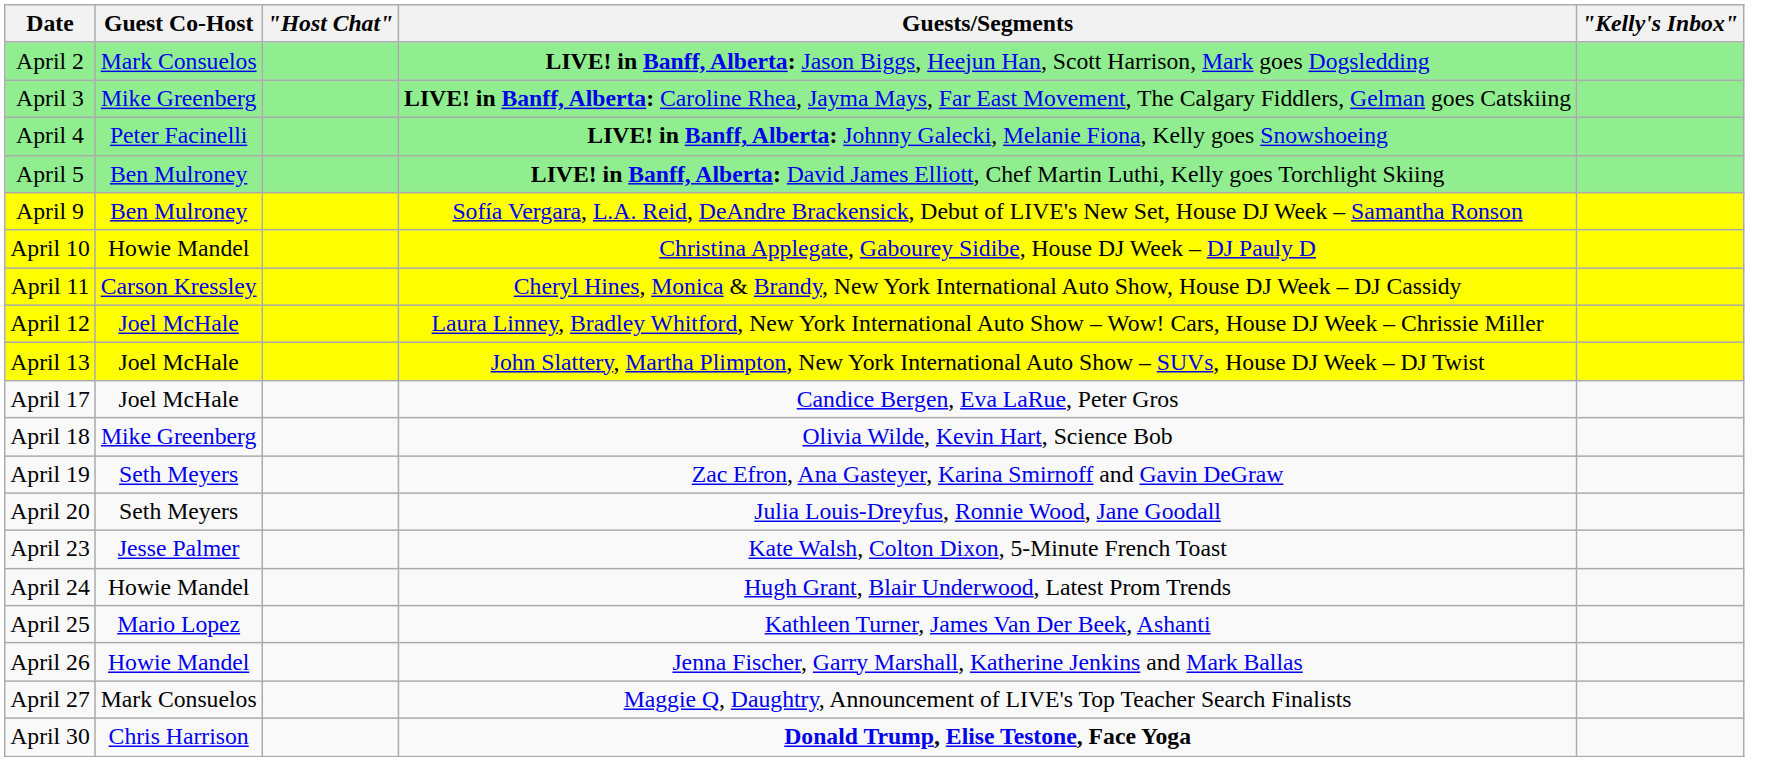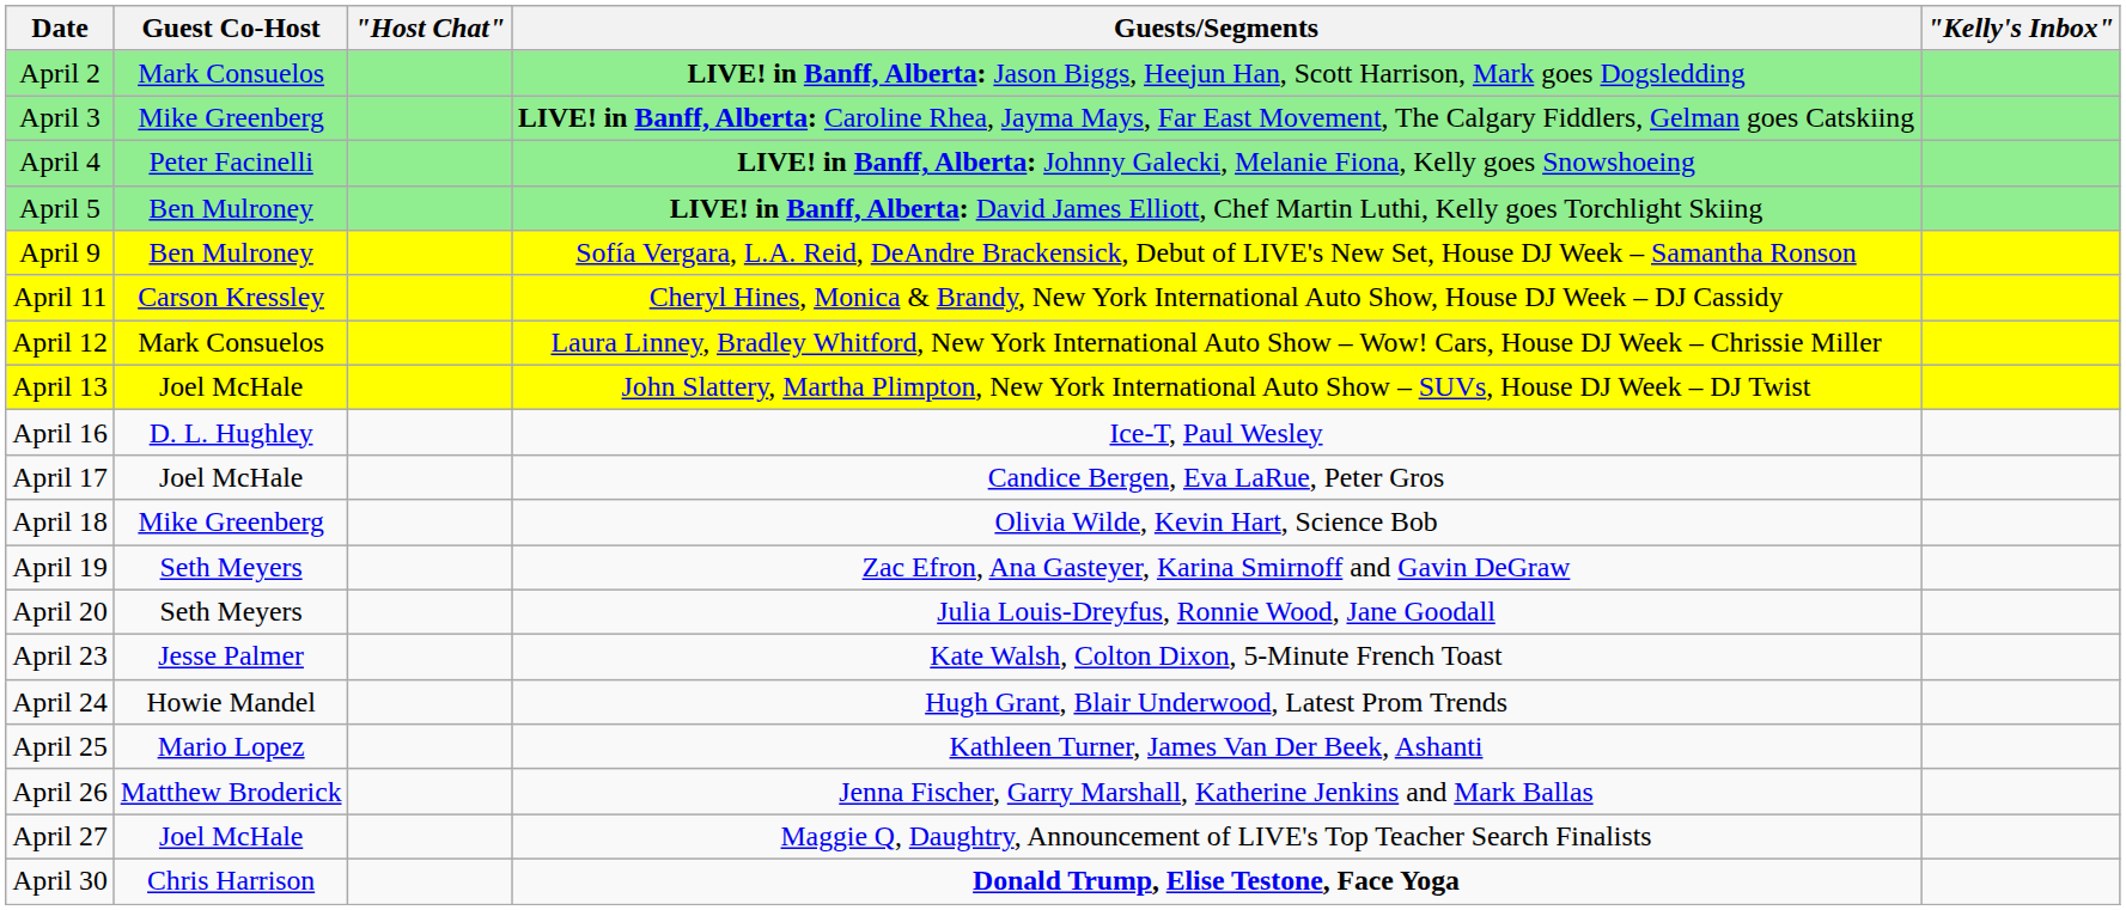 <table class="wikitable sortable" style="text-align:center;">
 <tr>
 <th>Date</th>
 <th>Guest Co-Host</th>
 <th><em>"Host Chat"</em></th>
 <th>Guests/Segments</th>
 <th><em>"Kelly's Inbox"</em></th>
 </tr>
 <tr style="background:lightgreen;">
 <td>April 2</td>
 <td><a href='#'>Mark Consuelos</a></td>
 <td></td>
 <td><strong>LIVE! in <a href='#'>Banff, Alberta</a>:</strong> <a href='#'>Jason Biggs</a>, <a href='#'>Heejun Han</a>, Scott Harrison, <a href='#'>Mark</a> goes <a href='#'>Dogsledding</a></td>
 <td></td>
 </tr>
 <tr style="background:lightgreen;">
 <td>April 3</td>
 <td><a href='#'>Mike Greenberg</a></td>
 <td></td>
 <td><strong>LIVE! in <a href='#'>Banff, Alberta</a>:</strong> <a href='#'>Caroline Rhea</a>, <a href='#'>Jayma Mays</a>, <a href='#'>Far East Movement</a>, The Calgary Fiddlers, <a href='#'>Gelman</a> goes Catskiing</td>
 <td></td>
 </tr>
 <tr style="background:lightgreen;">
 <td>April 4</td>
 <td><a href='#'>Peter Facinelli</a></td>
 <td></td>
 <td><strong>LIVE! in <a href='#'>Banff, Alberta</a>:</strong> <a href='#'>Johnny Galecki</a>, <a href='#'>Melanie Fiona</a>, Kelly goes <a href='#'>Snowshoeing</a></td>
 <td></td>
 </tr>
 <tr style="background:lightgreen;">
 <td>April 5</td>
 <td><a href='#'>Ben Mulroney</a></td>
 <td></td>
 <td><strong>LIVE! in <a href='#'>Banff, Alberta</a>:</strong> <a href='#'>David James Elliott</a>, Chef Martin Luthi, Kelly goes Torchlight Skiing</td>
 <td></td>
 </tr>
 <tr style="background:yellow;">
 <td>April 9</td>
 <td><a href='#'>Ben Mulroney</a></td>
 <td></td>
 <td><a href='#'>Sofía Vergara</a>, <a href='#'>L.A. Reid</a>, <a href='#'>DeAndre Brackensick</a>, Debut of LIVE's New Set, House DJ Week – <a href='#'>Samantha Ronson</a></td>
 <td></td>
 </tr>
 <tr style="background:yellow;">
-<td>April 10</td>
-<td>Howie Mandel</td>
-<td></td>
-<td><a href='#'>Christina Applegate</a>, <a href='#'>Gabourey Sidibe</a>, House DJ Week – <a href='#'>DJ Pauly D</a></td>
-<td></td>
-</tr>
-<tr style="background:yellow;">
 <td>April 11</td>
 <td><a href='#'>Carson Kressley</a></td>
 <td></td>
 <td><a href='#'>Cheryl Hines</a>, <a href='#'>Monica</a> & <a href='#'>Brandy</a>, New York International Auto Show, House DJ Week – DJ Cassidy</td>
 <td></td>
 </tr>
 <tr style="background:yellow;">
 <td>April 12</td>
-<td><a href='#'>Joel McHale</a></td>
+<td>Mark Consuelos</td>
 <td></td>
 <td><a href='#'>Laura Linney</a>, <a href='#'>Bradley Whitford</a>, New York International Auto Show – Wow! Cars, House DJ Week – Chrissie Miller</td>
 <td></td>
 </tr>
 <tr style="background:yellow;">
 <td>April 13</td>
 <td>Joel McHale</td>
 <td></td>
 <td><a href='#'>John Slattery</a>, <a href='#'>Martha Plimpton</a>, New York International Auto Show – <a href='#'>SUVs</a>, House DJ Week – DJ Twist</td>
+<td></td>
+</tr>
+<tr>
+<td>April 16</td>
+<td><a href='#'>D. L. Hughley</a></td>
+<td></td>
+<td><a href='#'>Ice-T</a>, <a href='#'>Paul Wesley</a></td>
 <td></td>
 </tr>
 <tr>
 <td>April 17</td>
 <td>Joel McHale</td>
 <td></td>
 <td><a href='#'>Candice Bergen</a>, <a href='#'>Eva LaRue</a>, Peter Gros</td>
 <td></td>
 </tr>
 <tr>
 <td>April 18</td>
 <td><a href='#'>Mike Greenberg</a></td>
 <td></td>
 <td><a href='#'>Olivia Wilde</a>, <a href='#'>Kevin Hart</a>, Science Bob</td>
 <td></td>
 </tr>
 <tr>
 <td>April 19</td>
 <td><a href='#'>Seth Meyers</a></td>
 <td></td>
 <td><a href='#'>Zac Efron</a>, <a href='#'>Ana Gasteyer</a>, <a href='#'>Karina Smirnoff</a> and <a href='#'>Gavin DeGraw</a></td>
 <td></td>
 </tr>
 <tr>
 <td>April 20</td>
 <td>Seth Meyers</td>
 <td></td>
 <td><a href='#'>Julia Louis-Dreyfus</a>, <a href='#'>Ronnie Wood</a>, <a href='#'>Jane Goodall</a></td>
 <td></td>
 </tr>
 <tr>
 <td>April 23</td>
 <td><a href='#'>Jesse Palmer</a></td>
 <td></td>
 <td><a href='#'>Kate Walsh</a>, <a href='#'>Colton Dixon</a>, 5-Minute French Toast</td>
 <td></td>
 </tr>
 <tr>
 <td>April 24</td>
 <td>Howie Mandel</td>
 <td></td>
 <td><a href='#'>Hugh Grant</a>, <a href='#'>Blair Underwood</a>, Latest Prom Trends</td>
 <td></td>
 </tr>
 <tr>
 <td>April 25</td>
 <td><a href='#'>Mario Lopez</a></td>
 <td></td>
 <td><a href='#'>Kathleen Turner</a>, <a href='#'>James Van Der Beek</a>, <a href='#'>Ashanti</a></td>
 <td></td>
 </tr>
 <tr>
 <td>April 26</td>
-<td><a href='#'>Howie Mandel</a></td>
+<td><a href='#'>Matthew Broderick</a></td>
 <td></td>
 <td><a href='#'>Jenna Fischer</a>, <a href='#'>Garry Marshall</a>, <a href='#'>Katherine Jenkins</a> and <a href='#'>Mark Ballas</a></td>
 <td></td>
 </tr>
 <tr>
 <td>April 27</td>
-<td>Mark Consuelos</td>
+<td><a href='#'>Joel McHale</a></td>
 <td></td>
 <td><a href='#'>Maggie Q</a>, <a href='#'>Daughtry</a>, Announcement of LIVE's Top Teacher Search Finalists</td>
 <td></td>
 </tr>
 <tr>
 <td>April 30</td>
 <td><a href='#'>Chris Harrison</a></td>
 <td></td>
 <td><strong><a href='#'>Donald Trump</a>, <a href='#'>Elise Testone</a>, Face Yoga</strong></td>
 <td></td>
 </tr>
 </table>
